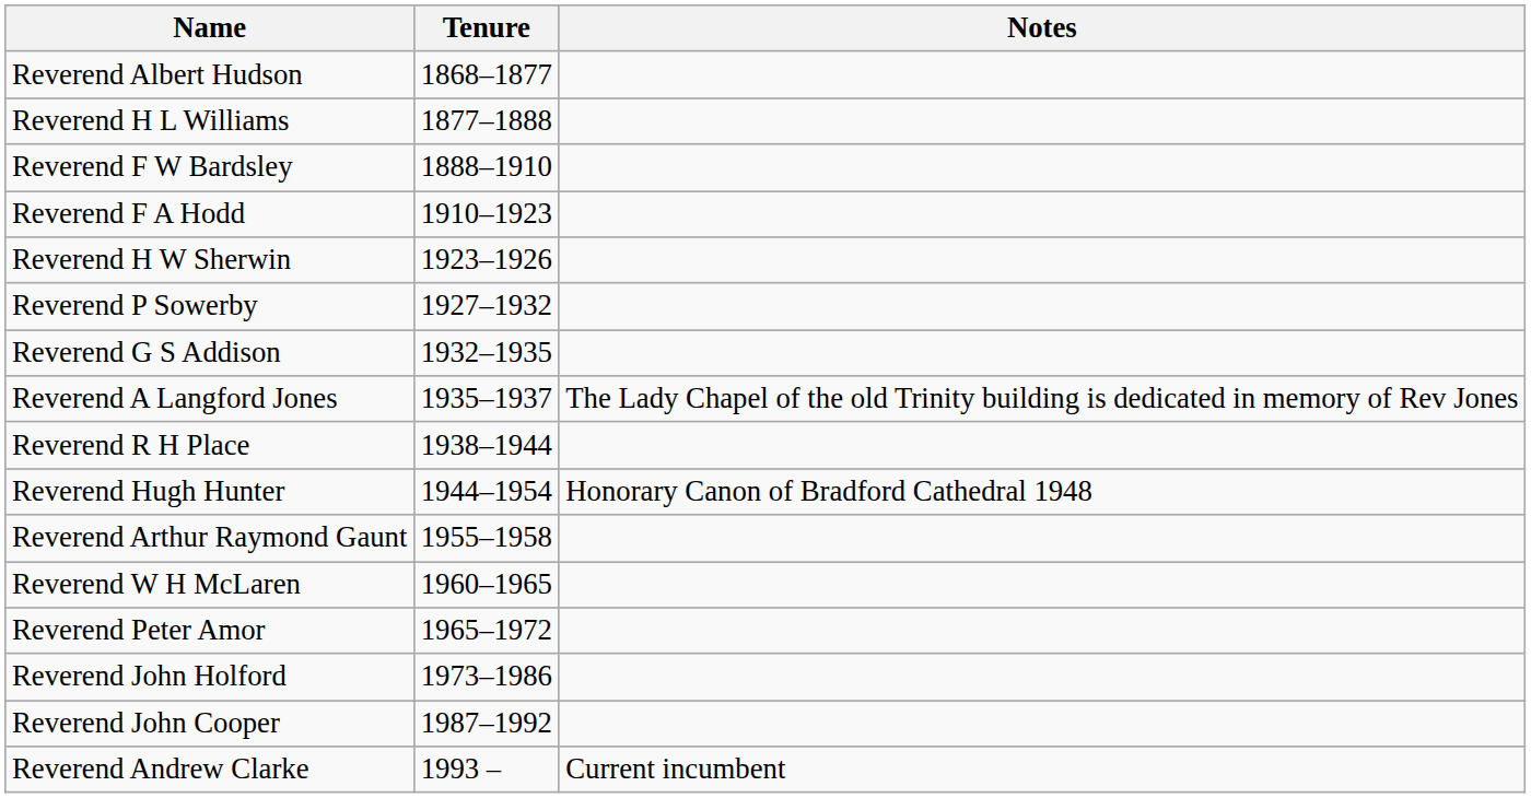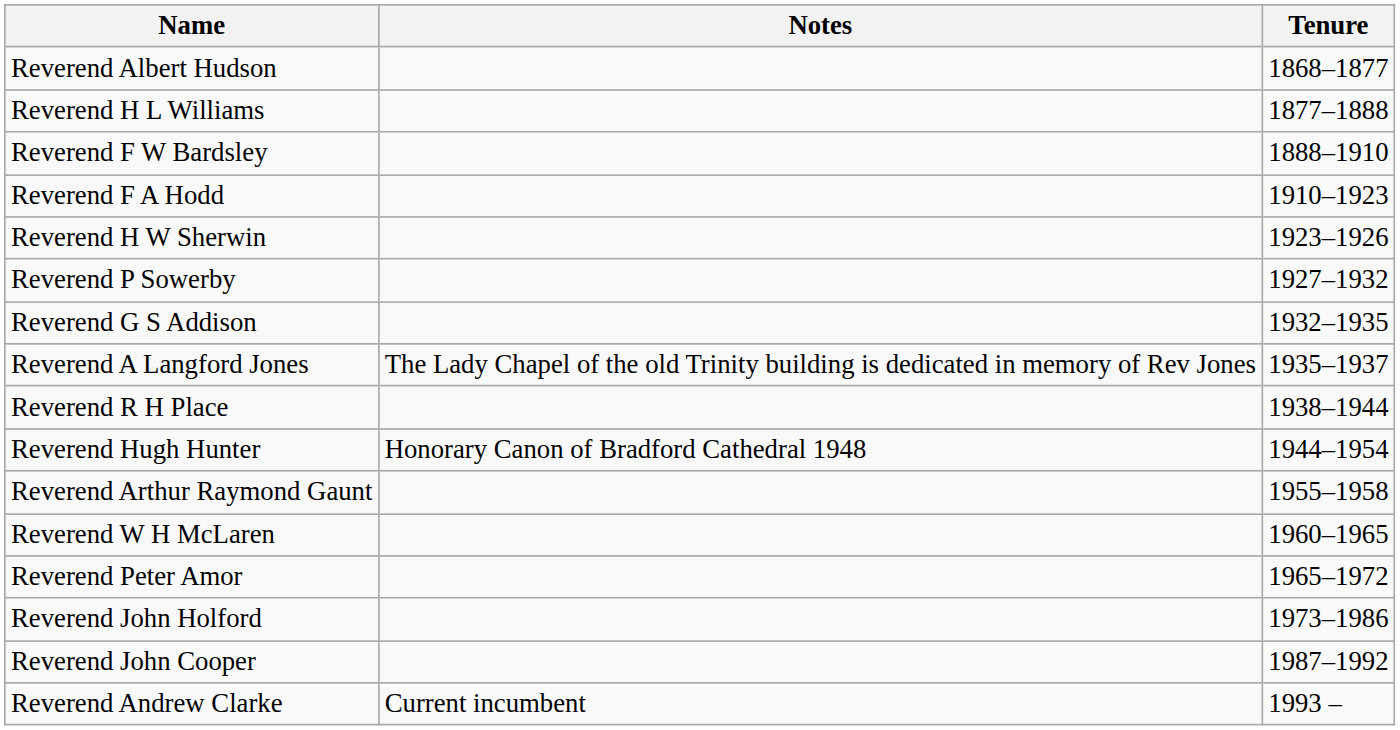 <table class="wikitable">
 <tr>
 <th>Name</th>
+<th>Notes</th>
 <th>Tenure</th>
-<th>Notes</th>
 </tr>
 <tr>
 <td>Reverend Albert Hudson</td>
+<td></td>
 <td>1868–1877</td>
-<td></td>
 </tr>
 <tr>
 <td>Reverend H L Williams</td>
+<td></td>
 <td>1877–1888</td>
-<td></td>
 </tr>
 <tr>
 <td>Reverend F W Bardsley</td>
+<td></td>
 <td>1888–1910</td>
-<td></td>
 </tr>
 <tr>
 <td>Reverend F A Hodd</td>
+<td></td>
 <td>1910–1923</td>
-<td></td>
 </tr>
 <tr>
 <td>Reverend H W Sherwin</td>
+<td></td>
 <td>1923–1926</td>
-<td></td>
 </tr>
 <tr>
 <td>Reverend P Sowerby</td>
+<td></td>
 <td>1927–1932</td>
-<td></td>
 </tr>
 <tr>
 <td>Reverend G S Addison</td>
+<td></td>
 <td>1932–1935</td>
-<td></td>
 </tr>
 <tr>
 <td>Reverend A Langford Jones</td>
+<td>The Lady Chapel of the old Trinity building is dedicated in memory of Rev Jones</td>
 <td>1935–1937</td>
-<td>The Lady Chapel of the old Trinity building is dedicated in memory of Rev Jones</td>
 </tr>
 <tr>
 <td>Reverend R H Place</td>
+<td></td>
 <td>1938–1944</td>
-<td></td>
 </tr>
 <tr>
 <td>Reverend Hugh Hunter</td>
+<td>Honorary Canon of Bradford Cathedral 1948</td>
 <td>1944–1954</td>
-<td>Honorary Canon of Bradford Cathedral 1948</td>
 </tr>
 <tr>
 <td>Reverend Arthur Raymond Gaunt</td>
+<td></td>
 <td>1955–1958</td>
-<td></td>
 </tr>
 <tr>
 <td>Reverend W H McLaren</td>
+<td></td>
 <td>1960–1965</td>
-<td></td>
 </tr>
 <tr>
 <td>Reverend Peter Amor</td>
+<td></td>
 <td>1965–1972</td>
-<td></td>
 </tr>
 <tr>
 <td>Reverend John Holford</td>
+<td></td>
 <td>1973–1986</td>
-<td></td>
 </tr>
 <tr>
 <td>Reverend John Cooper</td>
+<td></td>
 <td>1987–1992</td>
-<td></td>
 </tr>
 <tr>
 <td>Reverend Andrew Clarke</td>
+<td>Current incumbent</td>
 <td>1993 –</td>
-<td>Current incumbent</td>
 </tr>
 </table>
